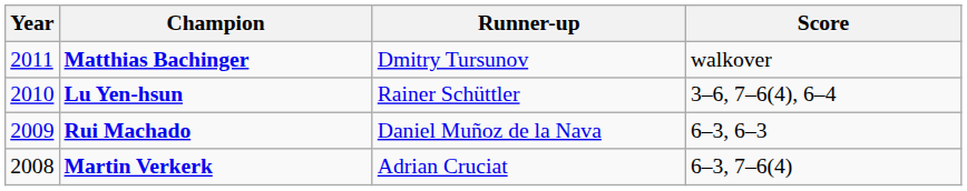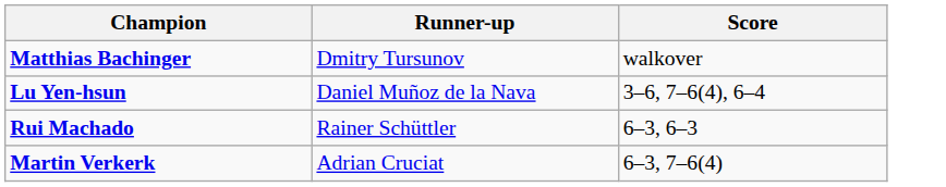 <table class="wikitable" style="font-size:90%">
 <tr>
-<th>Year</th>
 <th width="200">Champion</th>
 <th width="200">Runner-up</th>
 <th width="175">Score</th>
 </tr>
 <tr>
-<td><a href='#'>2011</a></td>
 <td> <strong><a href='#'>Matthias Bachinger</a></strong></td>
 <td> <a href='#'>Dmitry Tursunov</a></td>
 <td>walkover</td>
 </tr>
 <tr>
-<td><a href='#'>2010</a></td>
 <td> <strong><a href='#'>Lu Yen-hsun</a></strong></td>
-<td> <a href='#'>Rainer Schüttler</a></td>
+<td> <a href='#'>Daniel Muñoz de la Nava</a></td>
 <td>3–6, 7–6(4), 6–4</td>
 </tr>
 <tr>
-<td><a href='#'>2009</a></td>
 <td> <strong><a href='#'>Rui Machado</a></strong></td>
-<td> <a href='#'>Daniel Muñoz de la Nava</a></td>
+<td> <a href='#'>Rainer Schüttler</a></td>
 <td>6–3, 6–3</td>
 </tr>
 <tr>
-<td>2008</td>
 <td> <strong><a href='#'>Martin Verkerk</a></strong></td>
 <td> <a href='#'>Adrian Cruciat</a></td>
 <td>6–3, 7–6(4)</td>
 </tr>
 </table>
